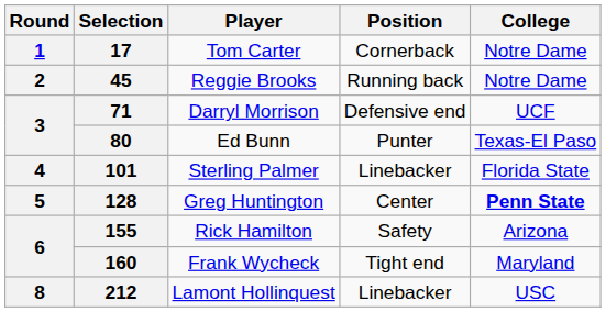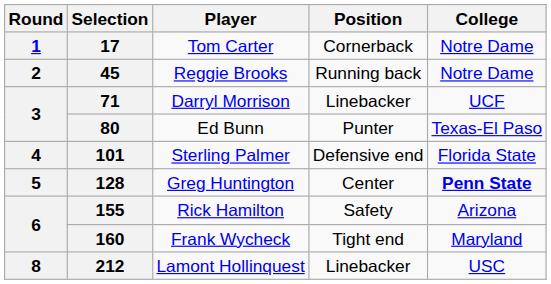 <table class="wikitable" style="font-size:95%;text-align:center">
 <tr>
 <th>Round</th>
 <th>Selection</th>
 <th>Player</th>
 <th>Position</th>
 <th>College</th>
 </tr>
 <tr>
 <th align=center><a href='#'>1</a></th>
 <th align=center>17</th>
 <td><a href='#'>Tom Carter</a></td>
 <td align=center>Cornerback</td>
 <td align=center><a href='#'>Notre Dame</a></td>
 </tr>
 <tr>
 <th align=center>2</th>
 <th align=center>45</th>
 <td><a href='#'>Reggie Brooks</a></td>
 <td align=center>Running back</td>
 <td align=center><a href='#'>Notre Dame</a></td>
 </tr>
 <tr>
 <th rowspan="2">3</th>
 <th>71</th>
 <td><a href='#'>Darryl Morrison</a></td>
-<td align=center>Defensive end</td>
+<td align=center>Linebacker</td>
 <td align=center><a href='#'>UCF</a></td>
 </tr>
 <tr>
 <th>80</th>
 <td>Ed Bunn</td>
 <td align=center>Punter</td>
 <td align=center><a href='#'>Texas-El Paso</a></td>
 </tr>
 <tr>
 <th>4</th>
 <th>101</th>
 <td><a href='#'>Sterling Palmer</a></td>
-<td align=center>Linebacker</td>
+<td align=center>Defensive end</td>
 <td align=center><a href='#'>Florida State</a></td>
 </tr>
 <tr>
 <th>5</th>
 <th>128</th>
 <td><a href='#'>Greg Huntington</a></td>
 <td align=center>Center</td>
 <td align=center><strong><a href='#'>Penn State</a></strong></td>
 </tr>
 <tr>
 <th rowspan="2">6</th>
 <th>155</th>
 <td><a href='#'>Rick Hamilton</a></td>
 <td align=center>Safety</td>
 <td align=center><a href='#'>Arizona</a></td>
 </tr>
 <tr>
 <th>160</th>
 <td><a href='#'>Frank Wycheck</a></td>
 <td align=center>Tight end</td>
 <td align=center><a href='#'>Maryland</a></td>
 </tr>
 <tr>
 <th align=center>8</th>
 <th align=center>212</th>
 <td><a href='#'>Lamont Hollinquest</a></td>
 <td align=center>Linebacker</td>
 <td align=center><a href='#'>USC</a></td>
 </tr>
 </table>
